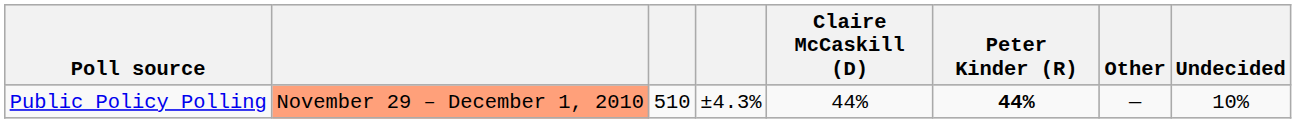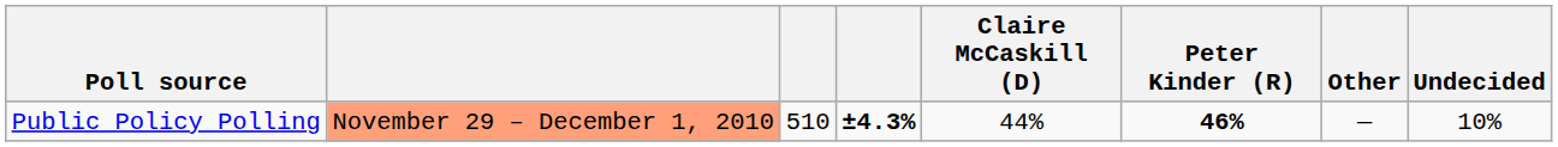 <table class="wikitable" style="text-align:center">
 <tr valign= bottom>
 <th>Poll source</th>
 <th></th>
 <th></th>
 <th></th>
 <th style="width:100px;">Claire<br>McCaskill (D)</th>
 <th style="width:100px;">Peter<br>Kinder (R)</th>
 <th>Other</th>
 <th>Undecided</th>
 </tr>
 <tr>
 <td align=left><a href='#'>Public Policy Polling</a></td>
 <td style="background: lightsalmon;">November 29 – December 1, 2010</td>
 <td>510</td>
-<td>±4.3%</td>
+<td><strong>±4.3%</strong></td>
 <td>44%</td>
-<td><strong>44%</strong></td>
+<td><strong>46%</strong></td>
 <td>—</td>
 <td>10%</td>
 </tr>
 </table>
